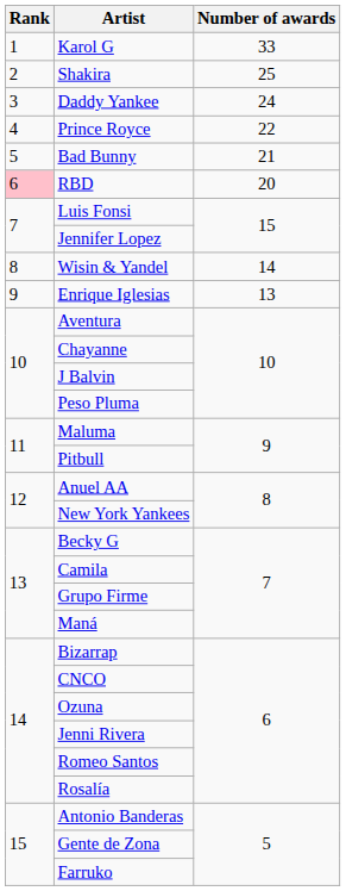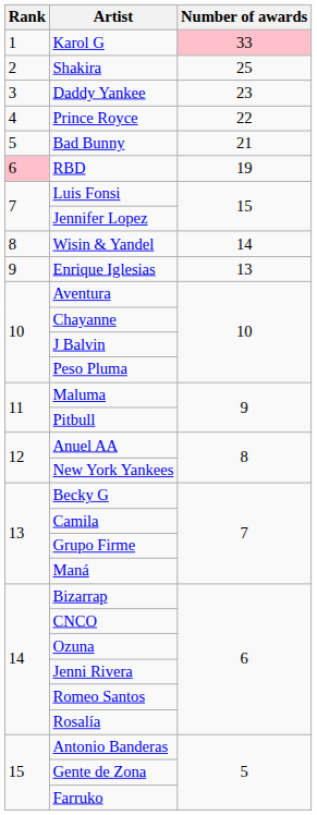 <table class="wikitable">
 <tr>
 <th>Rank</th>
 <th>Artist</th>
 <th>Number of awards</th>
 </tr>
 <tr>
 <td>1</td>
 <td><a href='#'>Karol G</a></td>
-<td rowspan="1" align="center">33</td>
+<td rowspan="1" align="center" style="background: pink;">33</td>
 </tr>
 <tr>
 <td>2</td>
 <td><a href='#'>Shakira</a></td>
 <td align=center>25</td>
 </tr>
 <tr>
 <td>3</td>
 <td><a href='#'>Daddy Yankee</a></td>
-<td align=center>24</td>
+<td align=center>23</td>
 </tr>
 <tr>
 <td>4</td>
 <td><a href='#'>Prince Royce</a></td>
 <td align=center>22</td>
 </tr>
 <tr>
 <td>5</td>
 <td><a href='#'>Bad Bunny</a></td>
 <td align=center>21</td>
 </tr>
 <tr>
 <td style="background: pink;">6</td>
 <td><a href='#'>RBD</a></td>
-<td align=center>20</td>
+<td align=center>19</td>
 </tr>
 <tr>
 <td rowspan="2">7</td>
 <td><a href='#'>Luis Fonsi</a></td>
 <td align=center rowspan = 2>15</td>
 </tr>
 <tr>
 <td><a href='#'>Jennifer Lopez</a></td>
 </tr>
 <tr>
 <td>8</td>
 <td><a href='#'>Wisin & Yandel</a></td>
 <td align=center>14</td>
 </tr>
 <tr>
 <td>9</td>
 <td><a href='#'>Enrique Iglesias</a></td>
 <td align=center>13</td>
 </tr>
 <tr>
 <td rowspan="4">10</td>
 <td><a href='#'>Aventura</a></td>
 <td align=center rowspan = 4>10</td>
 </tr>
 <tr>
 <td><a href='#'>Chayanne</a></td>
 </tr>
 <tr>
 <td><a href='#'>J Balvin</a></td>
 </tr>
 <tr>
 <td><a href='#'>Peso Pluma</a></td>
 </tr>
 <tr>
 <td rowspan="2">11</td>
 <td><a href='#'>Maluma</a></td>
 <td align=center rowspan = 2>9</td>
 </tr>
 <tr>
 <td><a href='#'>Pitbull</a></td>
 </tr>
 <tr>
 <td rowspan="2">12</td>
 <td><a href='#'>Anuel AA</a></td>
 <td align=center rowspan = 2>8</td>
 </tr>
 <tr>
 <td><a href='#'>New York Yankees</a></td>
 </tr>
 <tr>
 <td rowspan="4">13</td>
 <td><a href='#'>Becky G</a></td>
 <td align=center rowspan = 4>7</td>
 </tr>
 <tr>
 <td><a href='#'>Camila</a></td>
 </tr>
 <tr>
 <td><a href='#'>Grupo Firme</a></td>
 </tr>
 <tr>
 <td><a href='#'>Maná</a></td>
 </tr>
 <tr>
 <td rowspan="6">14</td>
 <td><a href='#'>Bizarrap</a></td>
 <td align=center rowspan = 6>6</td>
 </tr>
 <tr>
 <td><a href='#'>CNCO</a></td>
 </tr>
 <tr>
 <td><a href='#'>Ozuna</a></td>
 </tr>
 <tr>
 <td><a href='#'>Jenni Rivera</a></td>
 </tr>
 <tr>
 <td><a href='#'>Romeo Santos</a></td>
 </tr>
 <tr>
 <td><a href='#'>Rosalía</a></td>
 </tr>
 <tr>
 <td rowspan="3">15</td>
 <td><a href='#'>Antonio Banderas</a></td>
 <td align=center rowspan = 3>5</td>
 </tr>
 <tr>
 <td><a href='#'>Gente de Zona</a></td>
 </tr>
 <tr>
 <td><a href='#'>Farruko</a></td>
 </tr>
 </table>
